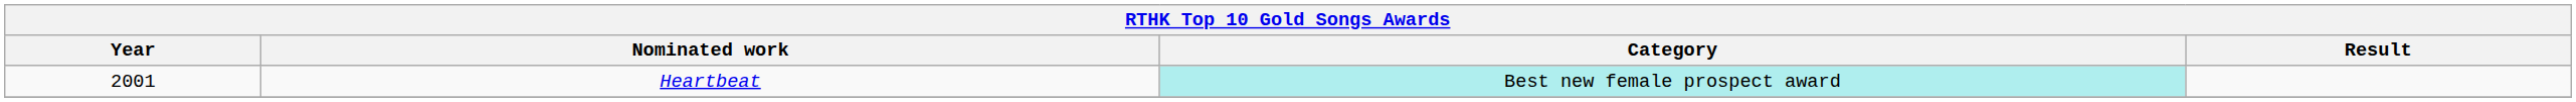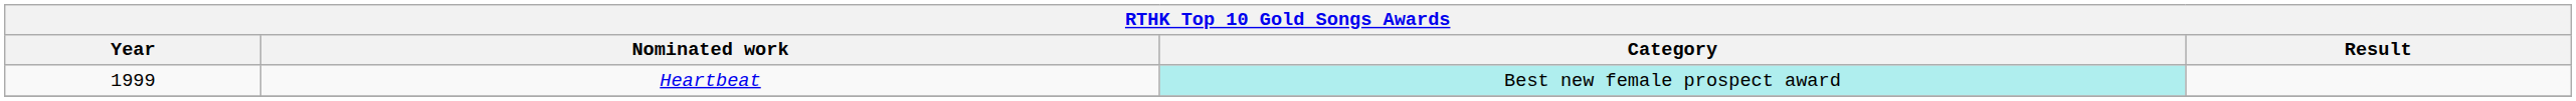 <table width="90%" class="wikitable">
 <tr>
 <th colspan="4" align="center"><a href='#'>RTHK Top 10 Gold Songs Awards</a></th>
 </tr>
 <tr>
 <th width="10%">Year</th>
 <th width="35%">Nominated work</th>
 <th width="40%">Category</th>
 <th width="15%">Result</th>
 </tr>
 <tr>
-<td align="center">2001</td>
+<td align="center">1999</td>
 <td align="center"><em><a href='#'>Heartbeat</a></em></td>
 <td align="center" style="background: paleturquoise;">Best new female prospect award</td>
 <td></td>
 </tr>
 <tr>
 </tr>
 </table>
